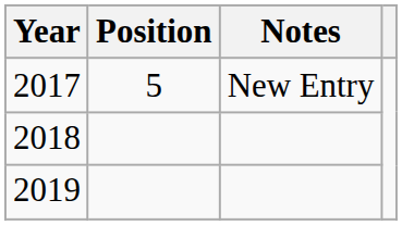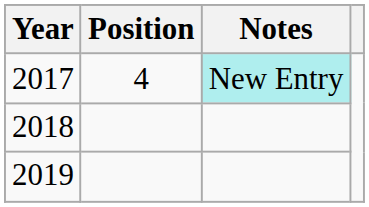 <table class="wikitable plainrowheaders" style="text-align:center;">
 <tr>
 <th>Year</th>
 <th>Position</th>
 <th>Notes</th>
 <th></th>
 </tr>
 <tr>
 <td>2017</td>
-<td>5</td>
-<td>New Entry</td>
+<td>4</td>
+<td style="background: paleturquoise;">New Entry</td>
 <td rowspan="3"></td>
 </tr>
 <tr>
 <td>2018</td>
 <td></td>
 <td></td>
 </tr>
 <tr>
 <td>2019</td>
 <td></td>
 <td></td>
 </tr>
 </table>
